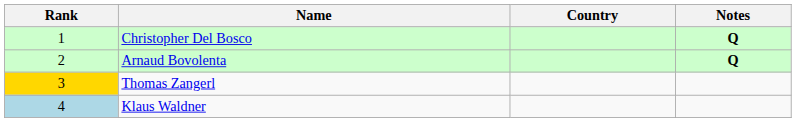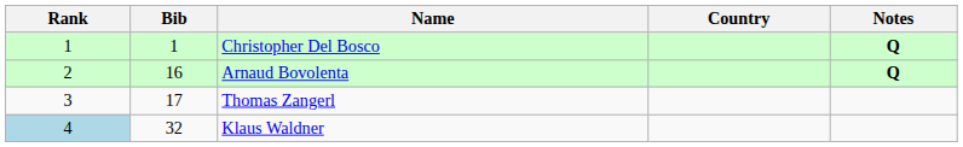 <table class="wikitable" style="text-align:center;" width=70%>
 <tr>
 <th>Rank</th>
+<th>Bib</th>
 <th>Name</th>
 <th>Country</th>
 <th>Notes</th>
 </tr>
 <tr bgcolor="#ccffcc">
+<td>1</td>
 <td>1</td>
 <td align=left><a href='#'>Christopher Del Bosco</a></td>
 <td align=left></td>
 <td><strong>Q</strong></td>
 </tr>
 <tr bgcolor="#ccffcc">
 <td>2</td>
+<td>16</td>
 <td align=left><a href='#'>Arnaud Bovolenta</a></td>
 <td align=left></td>
 <td><strong>Q</strong></td>
 </tr>
 <tr>
-<td style="background: gold;">3</td>
+<td>3</td>
+<td>17</td>
 <td align=left><a href='#'>Thomas Zangerl</a></td>
 <td align=left></td>
 <td></td>
 </tr>
 <tr>
 <td style="background: lightblue;">4</td>
+<td>32</td>
 <td align=left><a href='#'>Klaus Waldner</a></td>
 <td align=left></td>
 <td></td>
 </tr>
 </table>
